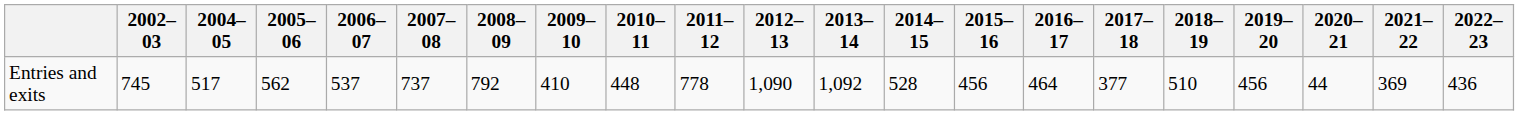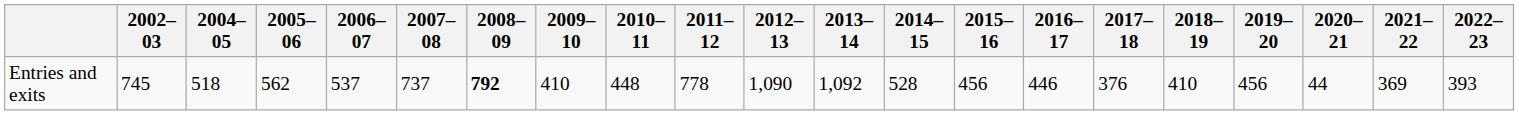 <table class="wikitable">
 <tr>
 <th></th>
 <th>2002–03</th>
 <th>2004–05</th>
 <th>2005–06</th>
 <th>2006–07</th>
 <th>2007–08</th>
 <th>2008–09</th>
 <th>2009–10</th>
 <th>2010–11</th>
 <th>2011–12</th>
 <th>2012–13</th>
 <th>2013–14</th>
 <th>2014–15</th>
 <th>2015–16</th>
 <th>2016–17</th>
 <th>2017–18</th>
 <th>2018–19</th>
 <th>2019–20</th>
 <th>2020–21</th>
 <th>2021–22</th>
 <th>2022–23</th>
 </tr>
 <tr>
 <td>Entries and exits</td>
 <td>745</td>
-<td>517</td>
+<td>518</td>
 <td>562</td>
 <td>537</td>
 <td>737</td>
-<td>792</td>
+<td><strong>792</strong></td>
 <td>410</td>
 <td>448</td>
 <td>778</td>
 <td>1,090</td>
 <td>1,092</td>
 <td>528</td>
 <td>456</td>
-<td>464</td>
-<td>377</td>
-<td>510</td>
+<td>446</td>
+<td>376</td>
+<td>410</td>
 <td>456</td>
 <td>44</td>
 <td>369</td>
-<td>436</td>
+<td>393</td>
 </tr>
 </table>
